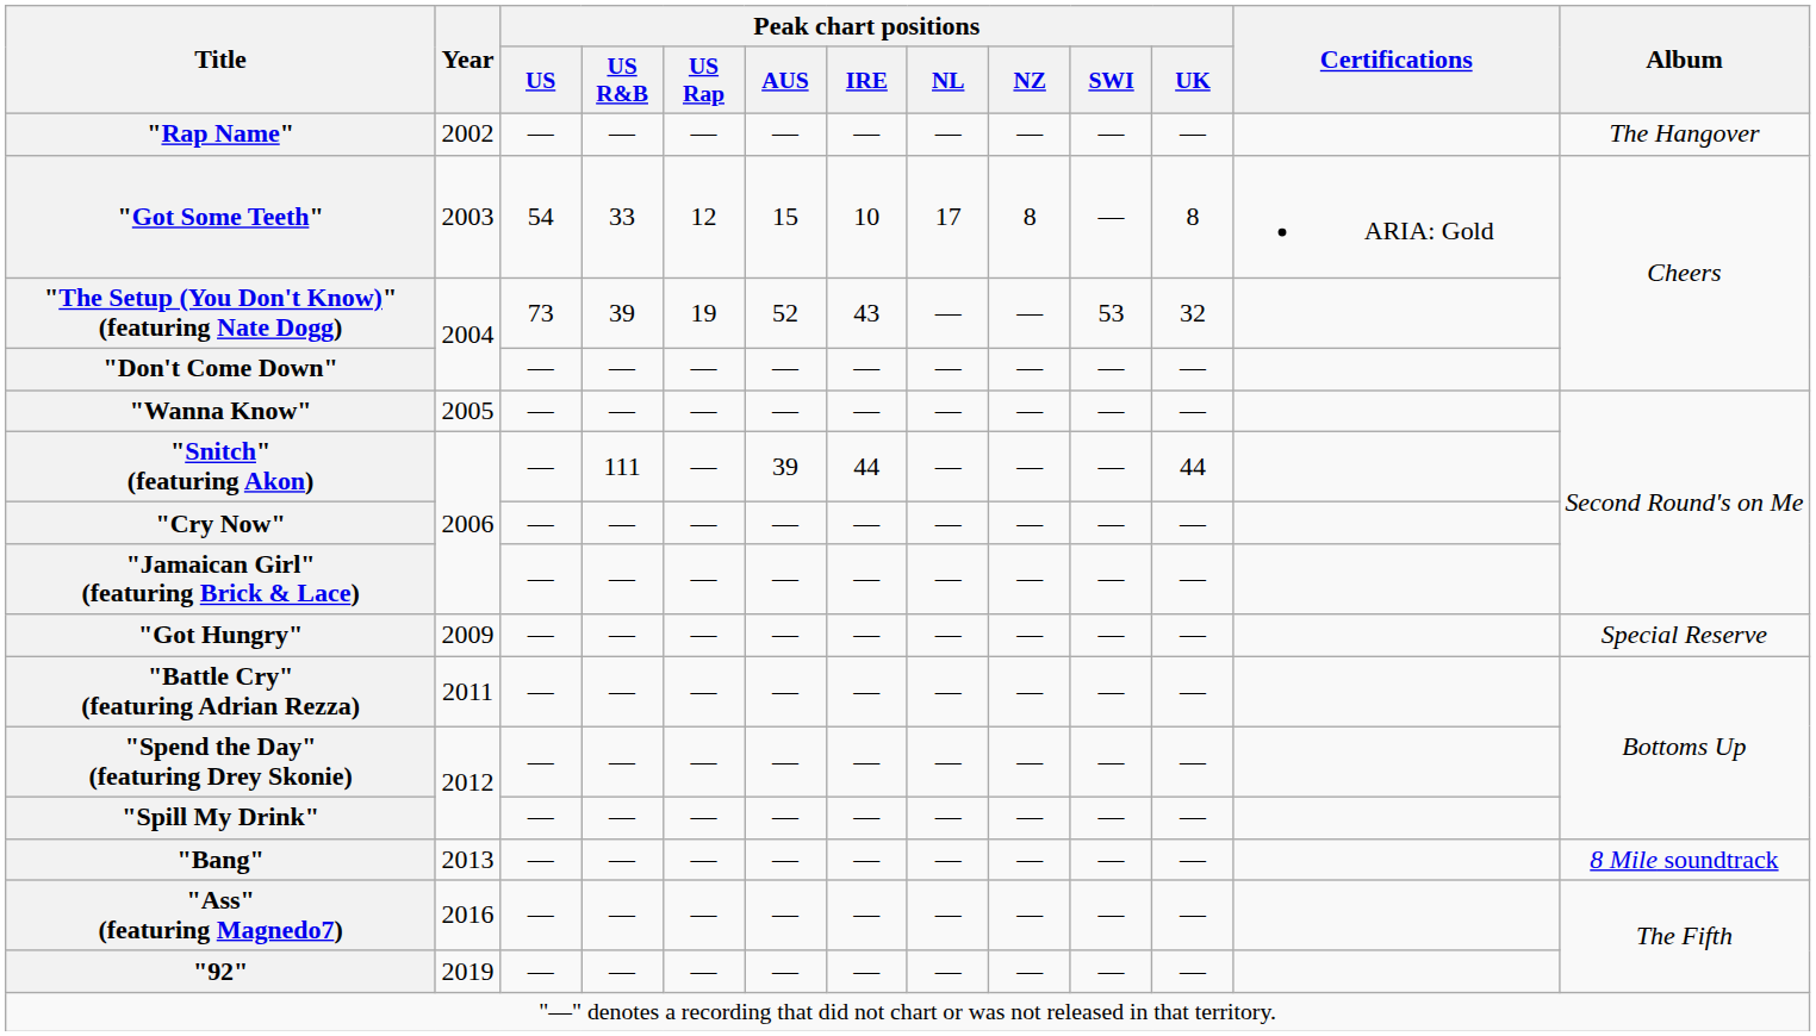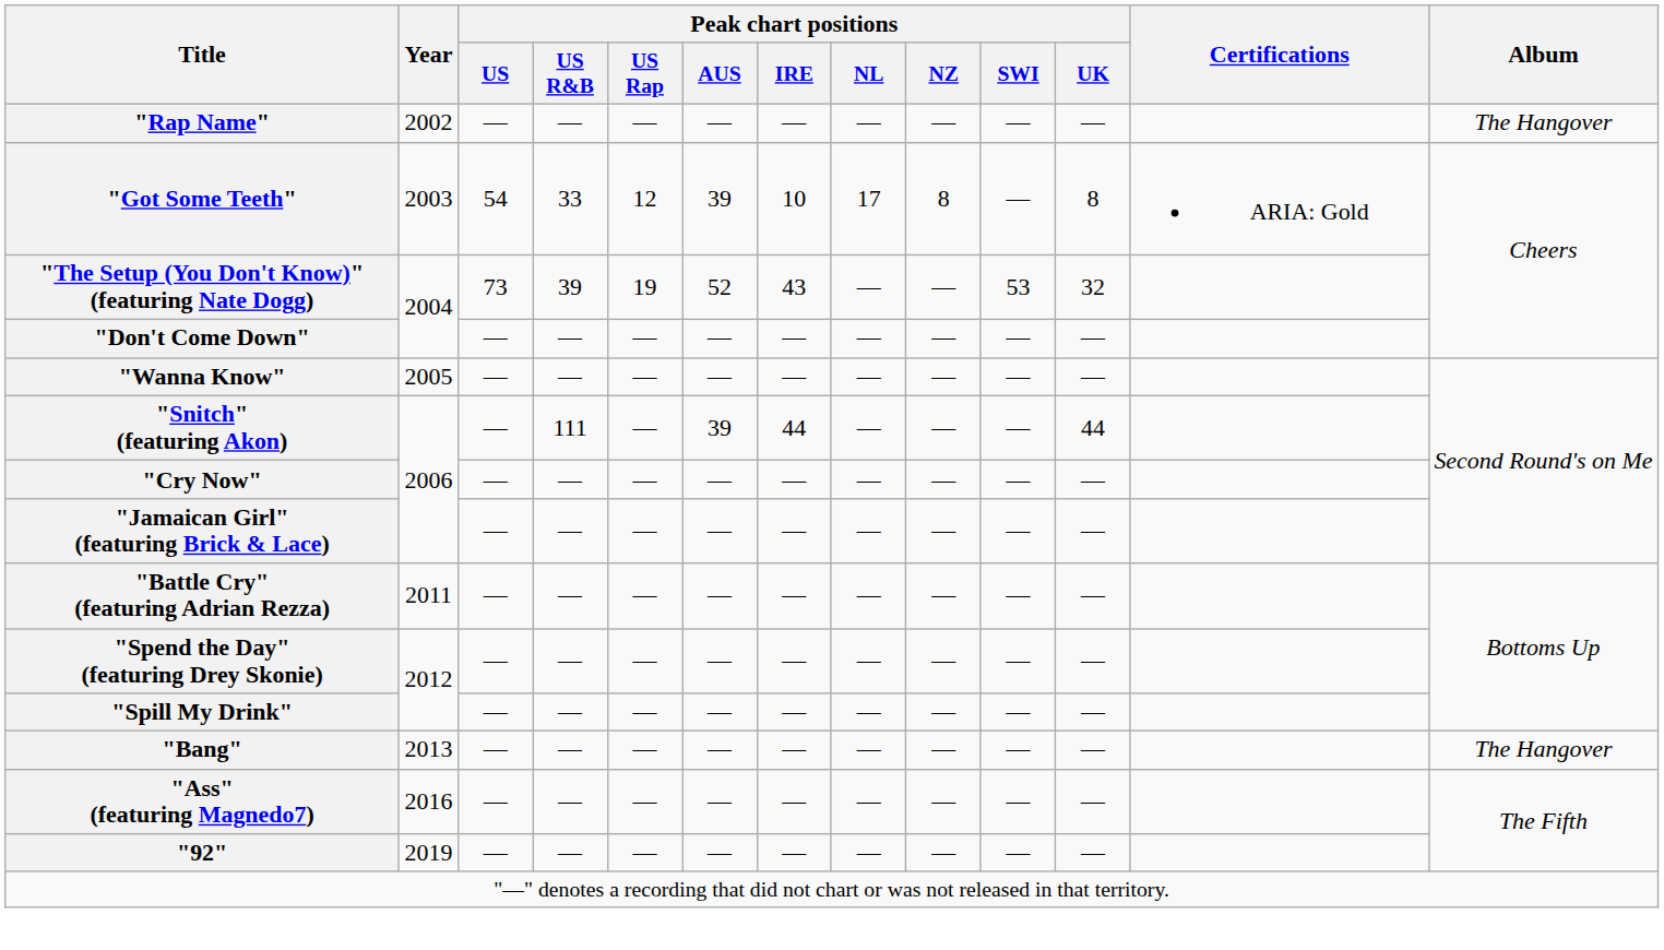 <table class="wikitable plainrowheaders" style="text-align:center;">
 <tr>
 <th scope="col" rowspan="2" style="width:16em;">Title</th>
 <th scope="col" rowspan="2">Year</th>
 <th scope="col" colspan="9">Peak chart positions</th>
 <th scope="col" rowspan="2" style="width:12em;"><a href='#'>Certifications</a></th>
 <th scope="col" rowspan="2">Album</th>
 </tr>
 <tr>
 <th style="width:3em; font-size:90%"><a href='#'>US</a><br></th>
 <th style="width:3em; font-size:90%"><a href='#'>US<br>R&B</a><br></th>
 <th style="width:3em; font-size:90%"><a href='#'>US<br>Rap</a><br></th>
 <th style="width:3em; font-size:90%"><a href='#'>AUS</a><br></th>
 <th style="width:3em; font-size:90%"><a href='#'>IRE</a><br></th>
 <th style="width:3em; font-size:90%"><a href='#'>NL</a><br></th>
 <th style="width:3em; font-size:90%"><a href='#'>NZ</a><br></th>
 <th style="width:3em; font-size:90%"><a href='#'>SWI</a><br></th>
 <th style="width:3em; font-size:90%"><a href='#'>UK</a><br></th>
 </tr>
 <tr>
 <th scope="row">"<a href='#'>Rap Name</a>"</th>
 <td>2002</td>
 <td>—</td>
 <td>—</td>
 <td>—</td>
 <td>—</td>
 <td>—</td>
 <td>—</td>
 <td>—</td>
 <td>—</td>
 <td>—</td>
 <td></td>
 <td><em>The Hangover</em></td>
 </tr>
 <tr>
 <th scope="row">"<a href='#'>Got Some Teeth</a>"</th>
 <td>2003</td>
 <td>54</td>
 <td>33</td>
 <td>12</td>
-<td>15</td>
+<td>39</td>
 <td>10</td>
 <td>17</td>
 <td>8</td>
 <td>—</td>
 <td>8</td>
 <td><br><ul><li>ARIA: Gold</li></ul></td>
 <td rowspan="3"><em>Cheers</em></td>
 </tr>
 <tr>
 <th scope="row">"<a href='#'>The Setup (You Don't Know)</a>"<br><span>(featuring <a href='#'>Nate Dogg</a>)</span></th>
 <td rowspan="2">2004</td>
 <td>73</td>
 <td>39</td>
 <td>19</td>
 <td>52</td>
 <td>43</td>
 <td>—</td>
 <td>—</td>
 <td>53</td>
 <td>32</td>
 <td></td>
 </tr>
 <tr>
 <th scope="row">"Don't Come Down"</th>
 <td>—</td>
 <td>—</td>
 <td>—</td>
 <td>—</td>
 <td>—</td>
 <td>—</td>
 <td>—</td>
 <td>—</td>
 <td>—</td>
 <td></td>
 </tr>
 <tr>
 <th scope="row">"Wanna Know"</th>
 <td>2005</td>
 <td>—</td>
 <td>—</td>
 <td>—</td>
 <td>—</td>
 <td>—</td>
 <td>—</td>
 <td>—</td>
 <td>—</td>
 <td>—</td>
 <td></td>
 <td rowspan="4"><em>Second Round's on Me</em></td>
 </tr>
 <tr>
 <th scope="row">"<a href='#'>Snitch</a>"<br><span>(featuring <a href='#'>Akon</a>)</span></th>
 <td rowspan="3">2006</td>
 <td>—</td>
 <td>111</td>
 <td>—</td>
 <td>39</td>
 <td>44</td>
 <td>—</td>
 <td>—</td>
 <td>—</td>
 <td>44</td>
 <td></td>
 </tr>
 <tr>
 <th scope="row">"Cry Now"</th>
 <td>—</td>
 <td>—</td>
 <td>—</td>
 <td>—</td>
 <td>—</td>
 <td>—</td>
 <td>—</td>
 <td>—</td>
 <td>—</td>
 <td></td>
 </tr>
 <tr>
 <th scope="row">"Jamaican Girl"<br><span>(featuring <a href='#'>Brick & Lace</a>)</span></th>
 <td>—</td>
 <td>—</td>
 <td>—</td>
 <td>—</td>
 <td>—</td>
 <td>—</td>
 <td>—</td>
 <td>—</td>
 <td>—</td>
 <td></td>
 </tr>
 <tr>
-<th scope="row">"Got Hungry"</th>
-<td>2009</td>
-<td>—</td>
-<td>—</td>
-<td>—</td>
-<td>—</td>
-<td>—</td>
-<td>—</td>
-<td>—</td>
-<td>—</td>
-<td>—</td>
-<td></td>
-<td><em>Special Reserve</em></td>
-</tr>
-<tr>
 <th scope="row">"Battle Cry"<br><span>(featuring Adrian Rezza)</span></th>
 <td>2011</td>
 <td>—</td>
 <td>—</td>
 <td>—</td>
 <td>—</td>
 <td>—</td>
 <td>—</td>
 <td>—</td>
 <td>—</td>
 <td>—</td>
 <td></td>
 <td rowspan="3"><em>Bottoms Up</em></td>
 </tr>
 <tr>
 <th scope="row">"Spend the Day"<br><span>(featuring Drey Skonie)</span></th>
 <td rowspan="2">2012</td>
 <td>—</td>
 <td>—</td>
 <td>—</td>
 <td>—</td>
 <td>—</td>
 <td>—</td>
 <td>—</td>
 <td>—</td>
 <td>—</td>
 <td></td>
 </tr>
 <tr>
 <th scope="row">"Spill My Drink"</th>
 <td>—</td>
 <td>—</td>
 <td>—</td>
 <td>—</td>
 <td>—</td>
 <td>—</td>
 <td>—</td>
 <td>—</td>
 <td>—</td>
 <td></td>
 </tr>
 <tr>
 <th scope="row">"Bang"</th>
 <td>2013</td>
 <td>—</td>
 <td>—</td>
 <td>—</td>
 <td>—</td>
 <td>—</td>
 <td>—</td>
 <td>—</td>
 <td>—</td>
 <td>—</td>
 <td></td>
-<td><a href='#'><em>8 Mile</em> soundtrack</a></td>
+<td><em>The Hangover</em></td>
 </tr>
 <tr>
 <th scope="row">"Ass" <br><span>(featuring <a href='#'>Magnedo7</a>)</span></th>
 <td>2016</td>
 <td>—</td>
 <td>—</td>
 <td>—</td>
 <td>—</td>
 <td>—</td>
 <td>—</td>
 <td>—</td>
 <td>—</td>
 <td>—</td>
 <td></td>
 <td rowspan="2"><em>The Fifth</em></td>
 </tr>
 <tr>
 <th scope="row">"92"</th>
 <td>2019</td>
 <td>—</td>
 <td>—</td>
 <td>—</td>
 <td>—</td>
 <td>—</td>
 <td>—</td>
 <td>—</td>
 <td>—</td>
 <td>—</td>
 <td></td>
 </tr>
 <tr>
 <td colspan="13" style="font-size:90%">"—" denotes a recording that did not chart or was not released in that territory.</td>
 </tr>
 </table>
